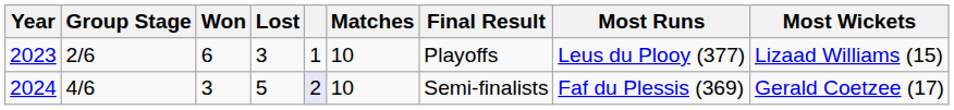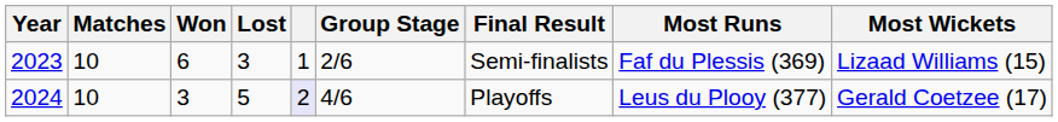 <table class="wikitable defaultcenter col1left" style="font-size: 100%">
 <tr>
 <th>Year</th>
-<th>Group Stage</th>
+<th>Matches</th>
 <th>Won</th>
 <th>Lost</th>
 <th></th>
-<th>Matches</th>
+<th>Group Stage</th>
 <th>Final Result</th>
 <th>Most Runs</th>
 <th>Most Wickets</th>
 </tr>
 <tr>
 <td><a href='#'>2023</a></td>
-<td>2/6</td>
+<td>10</td>
 <td>6</td>
 <td>3</td>
 <td>1</td>
-<td>10</td>
-<td>Playoffs</td>
-<td><a href='#'>Leus du Plooy</a> (377)</td>
+<td>2/6</td>
+<td>Semi-finalists</td>
+<td><a href='#'>Faf du Plessis</a> (369)</td>
 <td><a href='#'>Lizaad Williams</a> (15)</td>
 </tr>
 <tr>
 <td><a href='#'>2024</a></td>
-<td>4/6</td>
+<td>10</td>
 <td>3</td>
 <td>5</td>
 <td style="background: lavender;">2</td>
-<td>10</td>
-<td>Semi-finalists</td>
-<td><a href='#'>Faf du Plessis</a> (369)</td>
+<td>4/6</td>
+<td>Playoffs</td>
+<td><a href='#'>Leus du Plooy</a> (377)</td>
 <td><a href='#'>Gerald Coetzee</a> (17)</td>
 </tr>
 </table>
